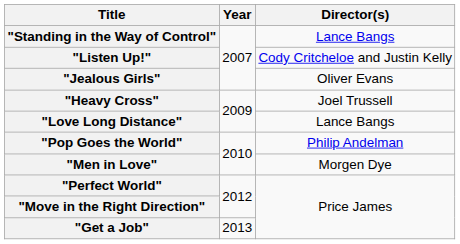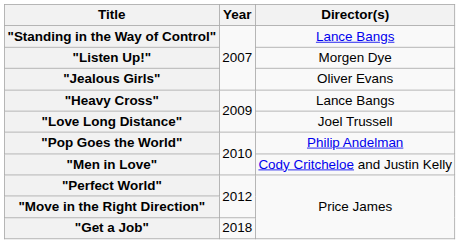 <table class="wikitable plainrowheaders" style="text-align:center;">
 <tr>
 <th scope="col">Title</th>
 <th scope="col">Year</th>
 <th scope="col">Director(s)</th>
 </tr>
 <tr>
 <th scope="row">"Standing in the Way of Control"</th>
 <td rowspan="3">2007</td>
 <td><a href='#'>Lance Bangs</a></td>
 </tr>
 <tr>
 <th scope="row">"Listen Up!"</th>
-<td><a href='#'>Cody Critcheloe</a> and Justin Kelly</td>
+<td>Morgen Dye</td>
 </tr>
 <tr>
 <th scope="row">"Jealous Girls"</th>
 <td>Oliver Evans</td>
 </tr>
 <tr>
 <th scope="row">"Heavy Cross"</th>
 <td rowspan="2">2009</td>
-<td>Joel Trussell</td>
+<td>Lance Bangs</td>
 </tr>
 <tr>
 <th scope="row">"Love Long Distance"</th>
-<td>Lance Bangs</td>
+<td>Joel Trussell</td>
 </tr>
 <tr>
 <th scope="row">"Pop Goes the World"</th>
 <td rowspan="2">2010</td>
 <td><a href='#'>Philip Andelman</a></td>
 </tr>
 <tr>
 <th scope="row">"Men in Love"</th>
-<td>Morgen Dye</td>
+<td><a href='#'>Cody Critcheloe</a> and Justin Kelly</td>
 </tr>
 <tr>
 <th scope="row">"Perfect World"</th>
 <td rowspan="2">2012</td>
 <td rowspan="3">Price James</td>
 </tr>
 <tr>
 <th scope="row">"Move in the Right Direction"</th>
 </tr>
 <tr>
 <th scope="row">"Get a Job"</th>
-<td>2013</td>
+<td>2018</td>
 </tr>
 </table>
